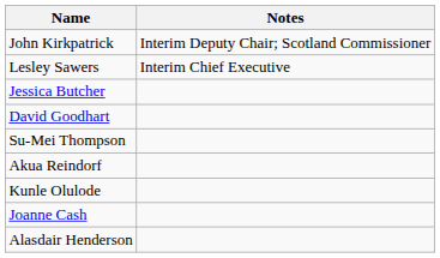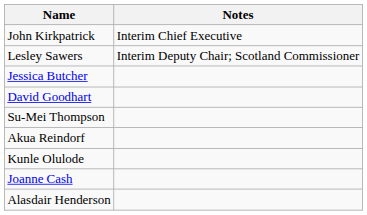 <table class="wikitable">
 <tr>
 <th>Name</th>
 <th>Notes</th>
 </tr>
 <tr>
 <td>John Kirkpatrick</td>
-<td>Interim Deputy Chair; Scotland Commissioner</td>
+<td>Interim Chief Executive</td>
 </tr>
 <tr>
 <td>Lesley Sawers</td>
-<td>Interim Chief Executive</td>
+<td>Interim Deputy Chair; Scotland Commissioner</td>
 </tr>
 <tr>
 <td><a href='#'>Jessica Butcher</a></td>
 <td></td>
 </tr>
 <tr>
 <td><a href='#'>David Goodhart</a></td>
 <td></td>
 </tr>
 <tr>
 <td>Su-Mei Thompson</td>
 <td></td>
 </tr>
 <tr>
 <td>Akua Reindorf</td>
 <td></td>
 </tr>
 <tr>
 <td>Kunle Olulode</td>
 <td></td>
 </tr>
 <tr>
 <td><a href='#'>Joanne Cash</a></td>
 <td></td>
 </tr>
 <tr>
 <td>Alasdair Henderson</td>
 <td></td>
 </tr>
 </table>
